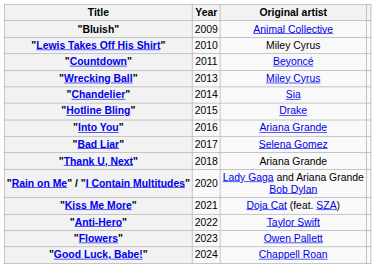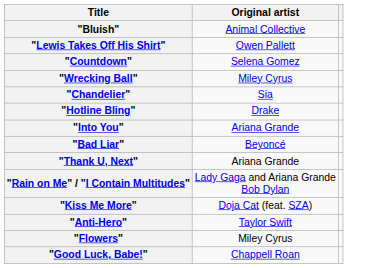 <table class="wikitable plainrowheaders" style="text-align:center;">
 <tr>
 <th>Title</th>
-<th>Year</th>
 <th>Original artist</th>
 <th></th>
 </tr>
 <tr>
 <th scope="row">"Bluish"</th>
-<td>2009</td>
 <td><a href='#'>Animal Collective</a></td>
 <td></td>
 </tr>
 <tr>
 <th scope="row">"<a href='#'>Lewis Takes Off His Shirt</a>"</th>
-<td>2010</td>
-<td>Miley Cyrus</td>
+<td><a href='#'>Owen Pallett</a></td>
 <td></td>
 </tr>
 <tr>
 <th scope="row">"<a href='#'>Countdown</a>"</th>
-<td>2011</td>
-<td><a href='#'>Beyoncé</a></td>
+<td><a href='#'>Selena Gomez</a></td>
 <td></td>
 </tr>
 <tr>
 <th scope="row">"<a href='#'>Wrecking Ball</a>"</th>
-<td>2013</td>
 <td><a href='#'>Miley Cyrus</a></td>
 <td></td>
 </tr>
 <tr>
 <th scope="row">"<a href='#'>Chandelier</a>"</th>
-<td>2014</td>
 <td><a href='#'>Sia</a></td>
 <td></td>
 </tr>
 <tr>
 <th scope="row">"<a href='#'>Hotline Bling</a>"</th>
-<td>2015</td>
 <td><a href='#'>Drake</a></td>
 <td></td>
 </tr>
 <tr>
 <th scope="row">"<a href='#'>Into You</a>"</th>
-<td>2016</td>
 <td><a href='#'>Ariana Grande</a></td>
 <td></td>
 </tr>
 <tr>
 <th scope="row">"<a href='#'>Bad Liar</a>"</th>
-<td>2017</td>
-<td><a href='#'>Selena Gomez</a></td>
+<td><a href='#'>Beyoncé</a></td>
 <td></td>
 </tr>
 <tr>
 <th scope="row">"<a href='#'>Thank U, Next</a>"</th>
-<td>2018</td>
 <td>Ariana Grande</td>
 <td></td>
 </tr>
 <tr>
 <th scope="row">"<a href='#'>Rain on Me</a>" / "<a href='#'>I Contain Multitudes</a>"</th>
-<td>2020</td>
 <td><a href='#'>Lady Gaga</a> and Ariana Grande<br><a href='#'>Bob Dylan</a></td>
 <td></td>
 </tr>
 <tr>
 <th scope="row">"<a href='#'>Kiss Me More</a>"</th>
-<td>2021</td>
 <td><a href='#'>Doja Cat</a> (feat. <a href='#'>SZA</a>)</td>
 <td></td>
 </tr>
 <tr>
 <th scope="row">"<a href='#'>Anti-Hero</a>"</th>
-<td>2022</td>
 <td><a href='#'>Taylor Swift</a></td>
 <td></td>
 </tr>
 <tr>
 <th scope="row">"<a href='#'>Flowers</a>"</th>
-<td>2023</td>
-<td><a href='#'>Owen Pallett</a></td>
+<td>Miley Cyrus</td>
 <td></td>
 </tr>
 <tr>
 <th scope="row">"<a href='#'>Good Luck, Babe!</a>"</th>
-<td>2024</td>
 <td><a href='#'>Chappell Roan</a></td>
 <td></td>
 </tr>
 </table>
